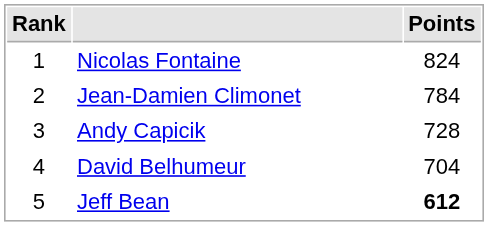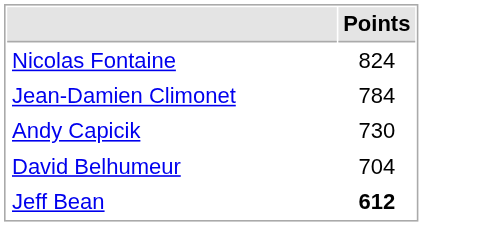 <table cellspacing="1" cellpadding="3" style="border:1px solid #AAAAAA;font-size:86%">
 <tr bgcolor="#E4E4E4">
-<th style="border-bottom:1px solid #AAAAAA" width=10>Rank</th>
 <th style="border-bottom:1px solid #AAAAAA" width=200></th>
 <th style="border-bottom:1px solid #AAAAAA" width=20>Points</th>
 </tr>
 <tr>
-<td align="center">1</td>
 <td> <a href='#'>Nicolas Fontaine</a></td>
 <td align=center>824</td>
 </tr>
 <tr>
-<td align="center">2</td>
 <td> <a href='#'>Jean-Damien Climonet</a></td>
 <td align=center>784</td>
 </tr>
 <tr>
-<td align="center">3</td>
 <td> <a href='#'>Andy Capicik</a></td>
-<td align=center>728</td>
+<td align=center>730</td>
 </tr>
 <tr>
-<td align="center">4</td>
 <td> <a href='#'>David Belhumeur</a></td>
 <td align=center>704</td>
 </tr>
 <tr>
-<td align="center">5</td>
 <td> <a href='#'>Jeff Bean</a></td>
 <td align=center><strong>612</strong></td>
 </tr>
 </table>
